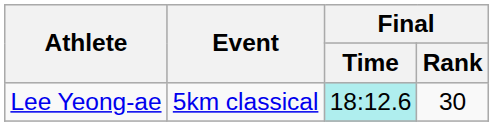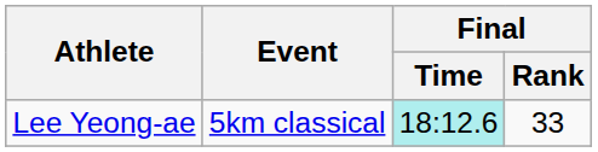 <table class="wikitable">
 <tr>
 <th rowspan="2">Athlete</th>
 <th rowspan="2">Event</th>
 <th colspan="2">Final</th>
 </tr>
 <tr>
 <th>Time</th>
 <th>Rank</th>
 </tr>
 <tr>
 <td rowspan="1"><a href='#'>Lee Yeong-ae</a></td>
 <td><a href='#'>5km classical</a></td>
 <td align="center" style="background: paleturquoise;">18:12.6</td>
-<td align="center">30</td>
+<td align="center">33</td>
 </tr>
 </table>
